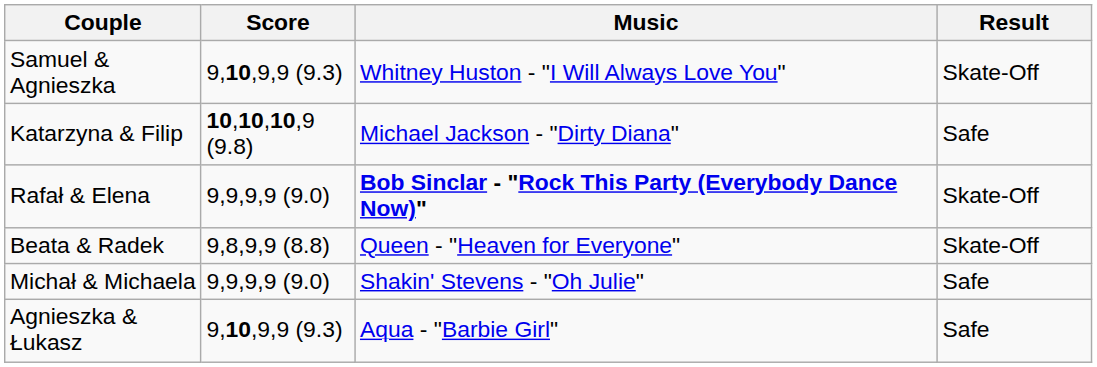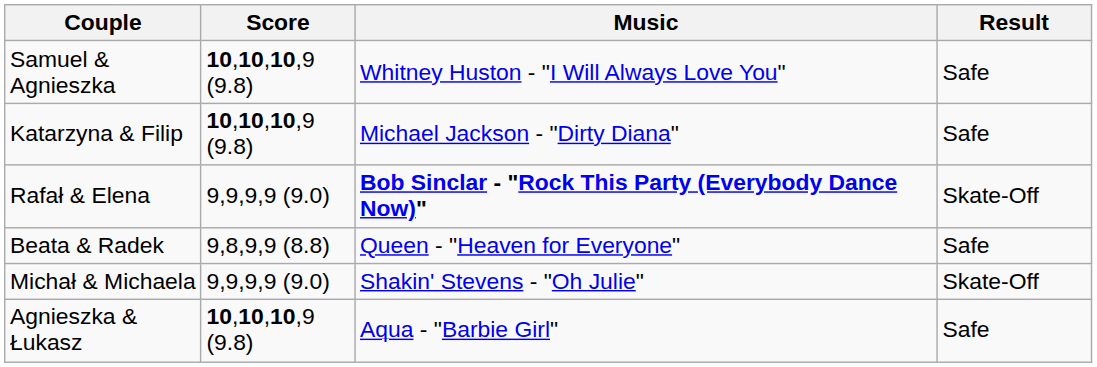 <table class="wikitable">
 <tr>
 <th style="width:130px;">Couple</th>
 <th style="width:100px;">Score</th>
 <th style="width:400px;">Music</th>
 <th style="width:100px;">Result</th>
 </tr>
 <tr>
 <td rowspan="1">Samuel & Agnieszka</td>
-<td>9,<strong>10</strong>,9,9 (9.3)</td>
+<td><strong>10</strong>,<strong>10</strong>,<strong>10</strong>,9 (9.8)</td>
 <td><a href='#'>Whitney Huston</a> - "<a href='#'>I Will Always Love You</a>"</td>
-<td rowspan="1">Skate-Off</td>
+<td rowspan="1">Safe</td>
 </tr>
 <tr>
 <td rowspan="1">Katarzyna & Filip</td>
 <td><strong>10</strong>,<strong>10</strong>,<strong>10</strong>,9 (9.8)</td>
 <td><a href='#'>Michael Jackson</a> - "<a href='#'>Dirty Diana</a>"</td>
 <td rowspan="1">Safe</td>
 </tr>
 <tr>
 <td rowspan="1">Rafał & Elena</td>
 <td>9,9,9,9 (9.0)</td>
 <td><strong><a href='#'>Bob Sinclar</a> - "<a href='#'>Rock This Party (Everybody Dance Now)</a>"</strong></td>
 <td rowspan="1">Skate-Off</td>
 </tr>
 <tr>
 <td rowspan="1">Beata & Radek</td>
 <td>9,8,9,9 (8.8)</td>
 <td><a href='#'>Queen</a> - "<a href='#'>Heaven for Everyone</a>"</td>
-<td rowspan="1">Skate-Off</td>
+<td rowspan="1">Safe</td>
 </tr>
 <tr>
 <td rowspan="1">Michał & Michaela</td>
 <td>9,9,9,9 (9.0)</td>
 <td><a href='#'>Shakin' Stevens</a> - "<a href='#'>Oh Julie</a>"</td>
-<td rowspan="1">Safe</td>
+<td rowspan="1">Skate-Off</td>
 </tr>
 <tr>
 <td rowspan="1">Agnieszka & Łukasz</td>
-<td>9,<strong>10</strong>,9,9 (9.3)</td>
+<td><strong>10</strong>,<strong>10</strong>,<strong>10</strong>,9 (9.8)</td>
 <td><a href='#'>Aqua</a> - "<a href='#'>Barbie Girl</a>"</td>
 <td rowspan="1">Safe</td>
 </tr>
 </table>
